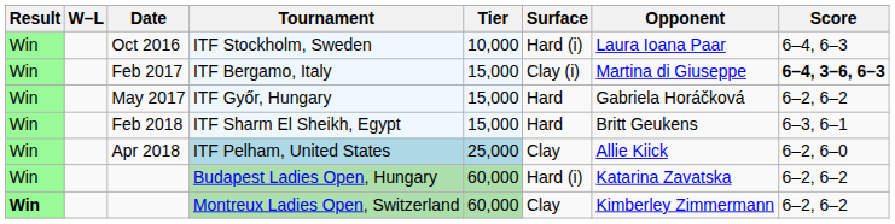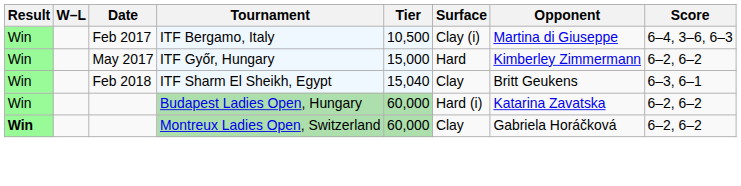 <table class="sortable wikitable">
 <tr>
 <th scope="col">Result</th>
 <th scope="col" class="unsortable">W–L</th>
 <th scope="col">Date</th>
 <th scope="col">Tournament</th>
 <th scope="col">Tier</th>
 <th scope="col">Surface</th>
 <th scope="col">Opponent</th>
 <th scope="col" class="unsortable">Score</th>
 </tr>
 <tr>
 <td style="background:#98FB98">Win</td>
 <td></td>
-<td>Oct 2016</td>
-<td style="background:#f0f8ff;">ITF Stockholm, Sweden</td>
-<td style="background:#f0f8ff;">10,000</td>
-<td>Hard (i)</td>
-<td> <a href='#'>Laura Ioana Paar</a></td>
-<td>6–4, 6–3</td>
-</tr>
-<tr>
-<td style="background:#98FB98">Win</td>
-<td></td>
 <td>Feb 2017</td>
 <td style="background:#f0f8ff;">ITF Bergamo, Italy</td>
-<td style="background:#f0f8ff;">15,000</td>
+<td style="background:#f0f8ff;">10,500</td>
 <td>Clay (i)</td>
 <td> <a href='#'>Martina di Giuseppe</a></td>
-<td><strong>6–4, 3–6, 6–3</strong></td>
+<td>6–4, 3–6, 6–3</td>
 </tr>
 <tr>
 <td style="background:#98FB98">Win</td>
 <td></td>
 <td>May 2017</td>
 <td style="background:#f0f8ff;">ITF Győr, Hungary</td>
 <td style="background:#f0f8ff;">15,000</td>
 <td>Hard</td>
-<td> Gabriela Horáčková</td>
+<td> <a href='#'>Kimberley Zimmermann</a></td>
 <td>6–2, 6–2</td>
 </tr>
 <tr>
 <td style="background:#98FB98">Win</td>
 <td></td>
 <td>Feb 2018</td>
 <td style="background:#f0f8ff;">ITF Sharm El Sheikh, Egypt</td>
-<td style="background:#f0f8ff;">15,000</td>
-<td>Hard</td>
+<td style="background:#f0f8ff;">15,040</td>
+<td>Clay</td>
 <td> Britt Geukens</td>
 <td>6–3, 6–1</td>
-</tr>
-<tr>
-<td style="background:#98FB98">Win</td>
-<td></td>
-<td>Apr 2018</td>
-<td style="background:lightblue;">ITF Pelham, United States</td>
-<td style="background:lightblue;">25,000</td>
-<td>Clay</td>
-<td> <a href='#'>Allie Kiick</a></td>
-<td>6–2, 6–0</td>
 </tr>
 <tr>
 <td style="background:#98FB98">Win</td>
 <td></td>
 <td><a href='#'></a></td>
 <td style="background:#addfad;"><a href='#'>Budapest Ladies Open</a>, Hungary</td>
 <td style="background:#addfad;">60,000</td>
 <td>Hard (i)</td>
 <td> <a href='#'>Katarina Zavatska</a></td>
 <td>6–2, 6–2</td>
 </tr>
 <tr>
 <td style="background:#98FB98"><strong>Win</strong></td>
 <td></td>
 <td><a href='#'></a></td>
 <td style="background:#addfad;"><a href='#'>Montreux Ladies Open</a>, Switzerland</td>
 <td style="background:#addfad;">60,000</td>
 <td>Clay</td>
-<td> <a href='#'>Kimberley Zimmermann</a></td>
+<td> Gabriela Horáčková</td>
 <td>6–2, 6–2</td>
 </tr>
 </table>
